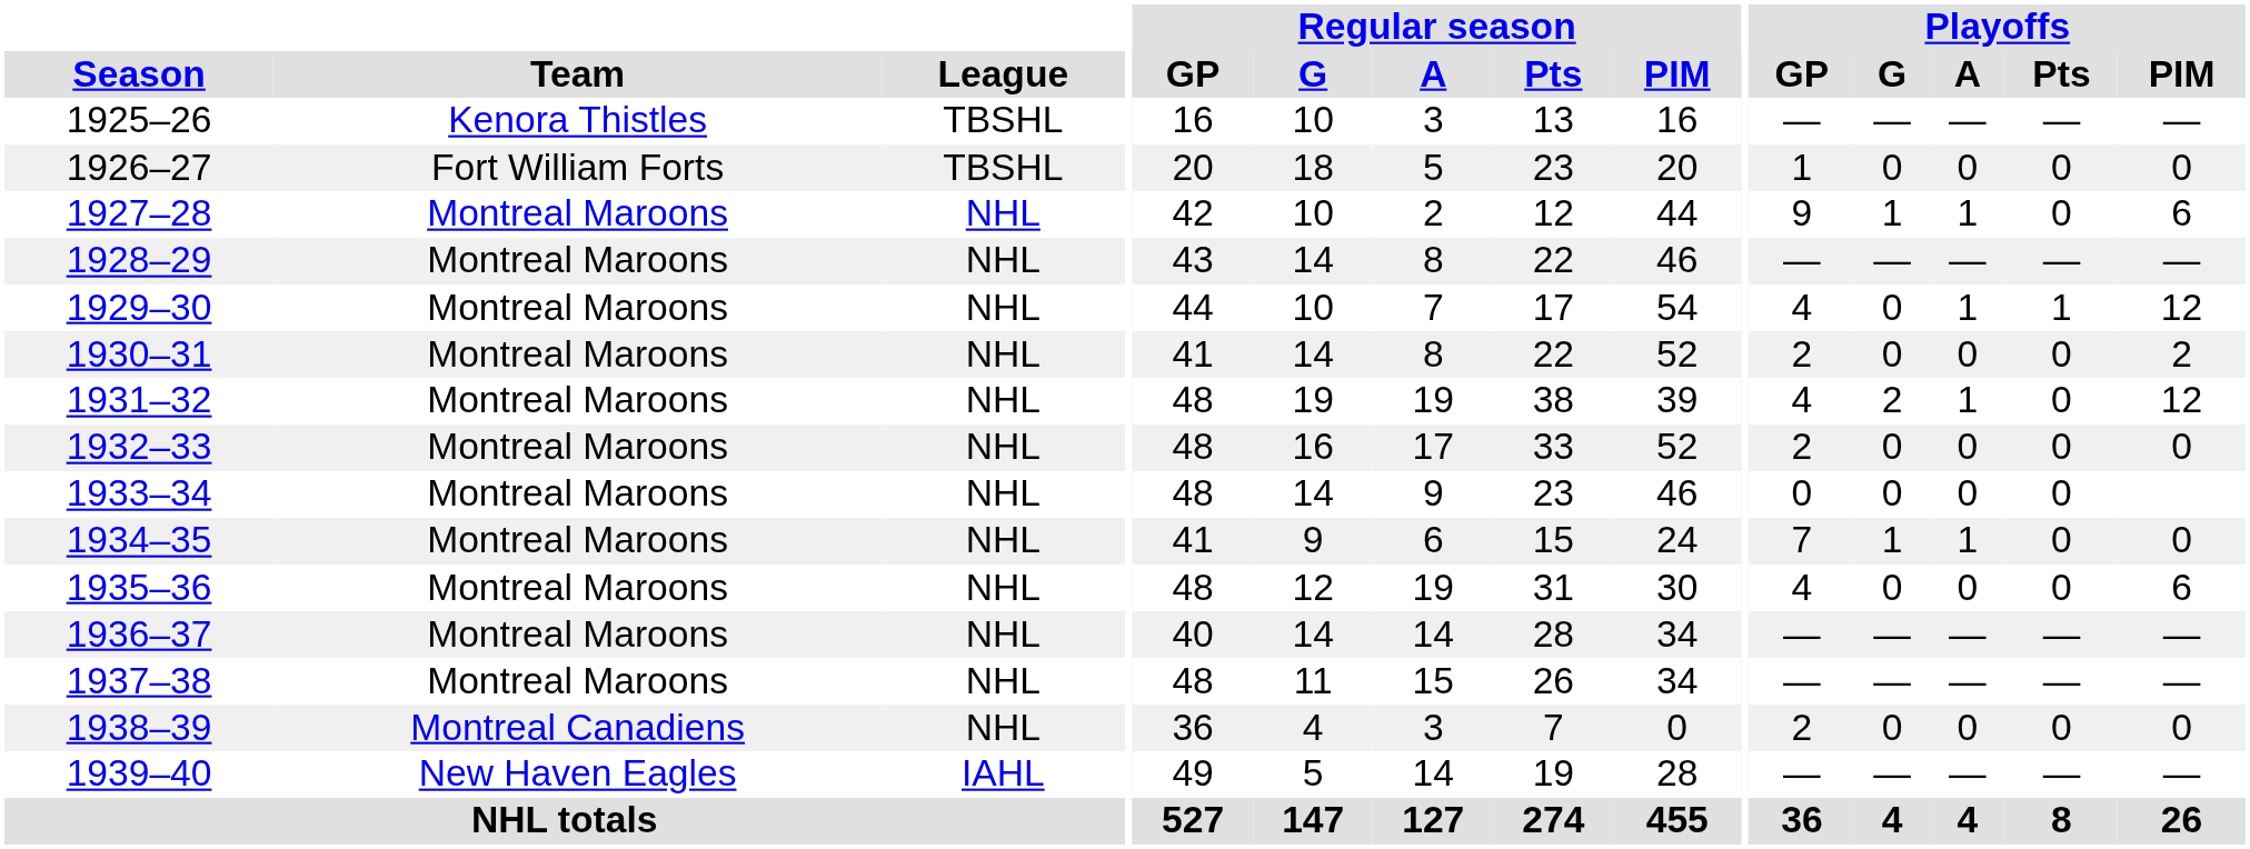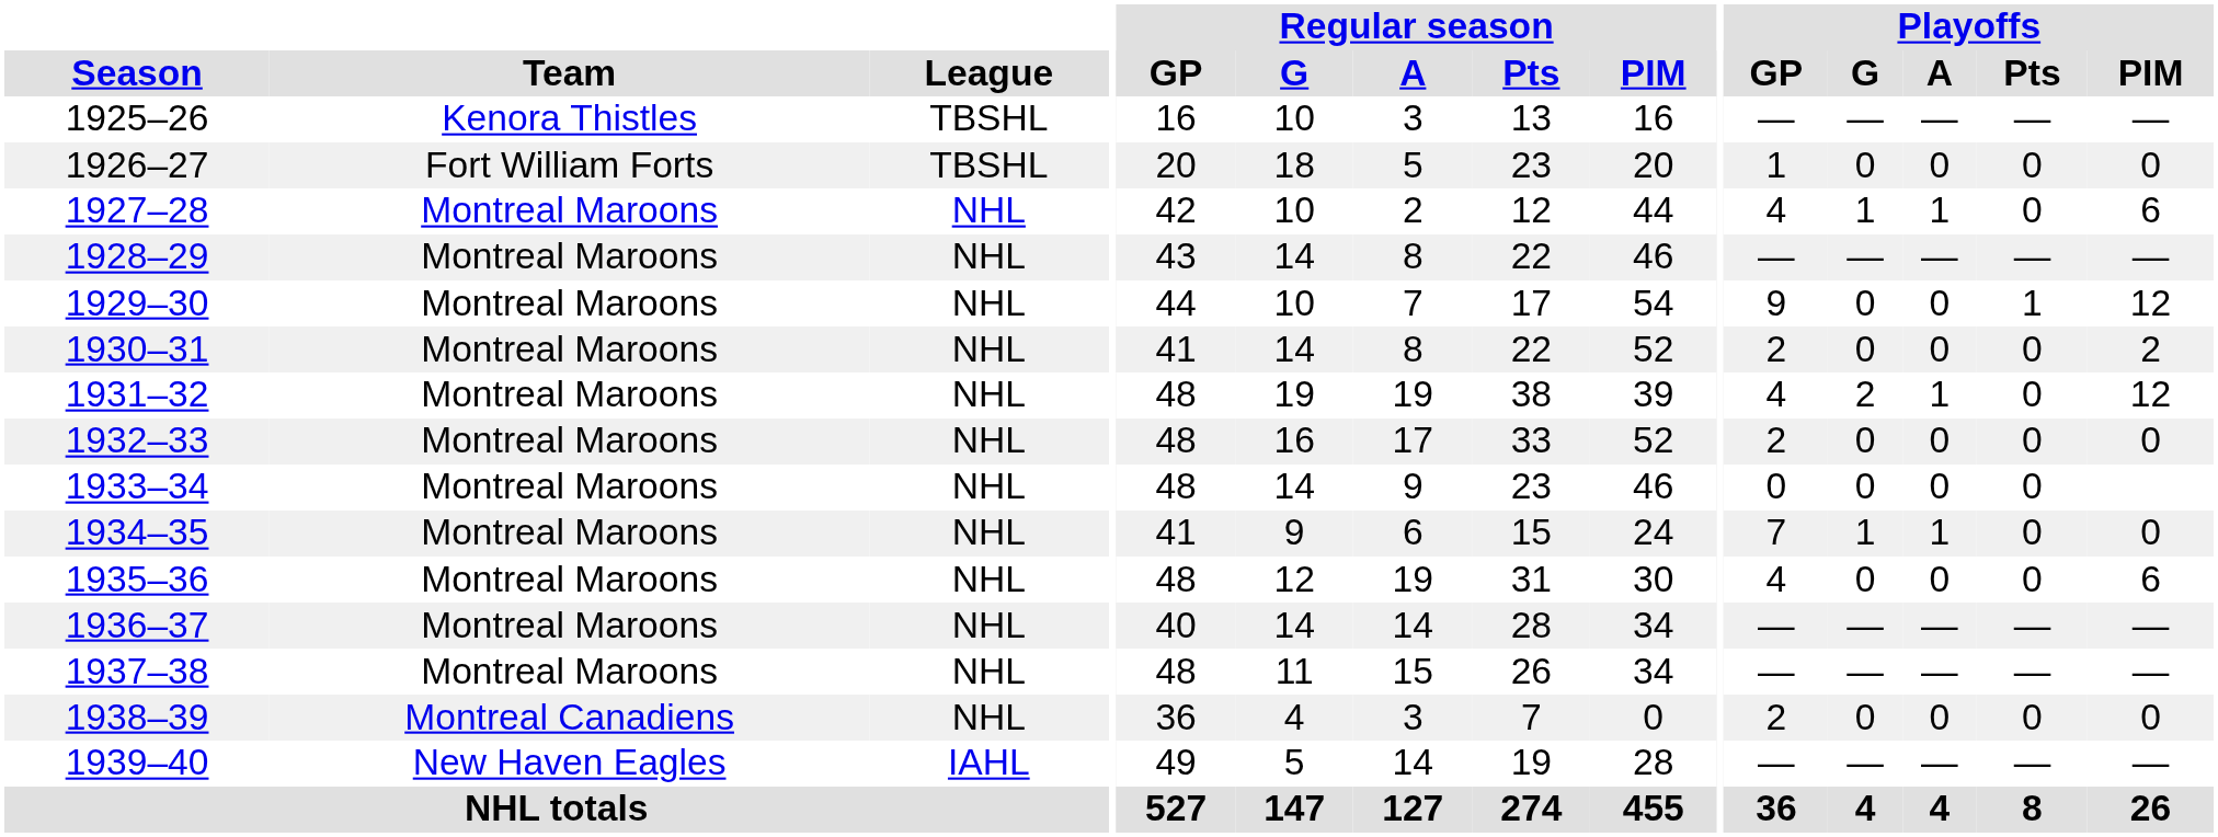 <table border="0" cellpadding="1" cellspacing="0" style="text-align:center; width:60em">
 <tr bgcolor="#e0e0e0">
 <th colspan="3" bgcolor="#ffffff"></th>
 <th rowspan="100" bgcolor="#ffffff"></th>
 <th colspan="5"><a href='#'>Regular season</a></th>
 <th rowspan="100" bgcolor="#ffffff"></th>
 <th colspan="5"><a href='#'>Playoffs</a></th>
 </tr>
 <tr bgcolor="#e0e0e0">
 <th><a href='#'>Season</a></th>
 <th>Team</th>
 <th>League</th>
 <th>GP</th>
 <th><a href='#'>G</a></th>
 <th><a href='#'>A</a></th>
 <th><a href='#'>Pts</a></th>
 <th><a href='#'>PIM</a></th>
 <th>GP</th>
 <th>G</th>
 <th>A</th>
 <th>Pts</th>
 <th>PIM</th>
 </tr>
 <tr>
 <td>1925–26</td>
 <td><a href='#'>Kenora Thistles</a></td>
 <td>TBSHL</td>
 <td>16</td>
 <td>10</td>
 <td>3</td>
 <td>13</td>
 <td>16</td>
 <td>—</td>
 <td>—</td>
 <td>—</td>
 <td>—</td>
 <td>—</td>
 </tr>
 <tr bgcolor="#f0f0f0">
 <td>1926–27</td>
 <td>Fort William Forts</td>
 <td>TBSHL</td>
 <td>20</td>
 <td>18</td>
 <td>5</td>
 <td>23</td>
 <td>20</td>
 <td>1</td>
 <td>0</td>
 <td>0</td>
 <td>0</td>
 <td>0</td>
 </tr>
 <tr>
 <td><a href='#'>1927–28</a></td>
 <td><a href='#'>Montreal Maroons</a></td>
 <td><a href='#'>NHL</a></td>
 <td>42</td>
 <td>10</td>
 <td>2</td>
 <td>12</td>
 <td>44</td>
-<td>9</td>
+<td>4</td>
 <td>1</td>
 <td>1</td>
 <td>0</td>
 <td>6</td>
 </tr>
 <tr bgcolor="#f0f0f0">
 <td><a href='#'>1928–29</a></td>
 <td>Montreal Maroons</td>
 <td>NHL</td>
 <td>43</td>
 <td>14</td>
 <td>8</td>
 <td>22</td>
 <td>46</td>
 <td>—</td>
 <td>—</td>
 <td>—</td>
 <td>—</td>
 <td>—</td>
 </tr>
 <tr>
 <td><a href='#'>1929–30</a></td>
 <td>Montreal Maroons</td>
 <td>NHL</td>
 <td>44</td>
 <td>10</td>
 <td>7</td>
 <td>17</td>
 <td>54</td>
-<td>4</td>
+<td>9</td>
 <td>0</td>
-<td>1</td>
+<td>0</td>
 <td>1</td>
 <td>12</td>
 </tr>
 <tr bgcolor="#f0f0f0">
 <td><a href='#'>1930–31</a></td>
 <td>Montreal Maroons</td>
 <td>NHL</td>
 <td>41</td>
 <td>14</td>
 <td>8</td>
 <td>22</td>
 <td>52</td>
 <td>2</td>
 <td>0</td>
 <td>0</td>
 <td>0</td>
 <td>2</td>
 </tr>
 <tr>
 <td><a href='#'>1931–32</a></td>
 <td>Montreal Maroons</td>
 <td>NHL</td>
 <td>48</td>
 <td>19</td>
 <td>19</td>
 <td>38</td>
 <td>39</td>
 <td>4</td>
 <td>2</td>
 <td>1</td>
 <td>0</td>
 <td>12</td>
 </tr>
 <tr bgcolor="#f0f0f0">
 <td><a href='#'>1932–33</a></td>
 <td>Montreal Maroons</td>
 <td>NHL</td>
 <td>48</td>
 <td>16</td>
 <td>17</td>
 <td>33</td>
 <td>52</td>
 <td>2</td>
 <td>0</td>
 <td>0</td>
 <td>0</td>
 <td>0</td>
 </tr>
 <tr>
 <td><a href='#'>1933–34</a></td>
 <td>Montreal Maroons</td>
 <td>NHL</td>
 <td>48</td>
 <td>14</td>
 <td>9</td>
 <td>23</td>
 <td>46</td>
 <td 4>0</td>
 <td>0</td>
 <td>0</td>
 <td>0</td>
 </tr>
 <tr bgcolor="#f0f0f0">
 <td><a href='#'>1934–35</a></td>
 <td>Montreal Maroons</td>
 <td>NHL</td>
 <td>41</td>
 <td>9</td>
 <td>6</td>
 <td>15</td>
 <td>24</td>
 <td>7</td>
 <td>1</td>
 <td>1</td>
 <td>0</td>
 <td>0</td>
 </tr>
 <tr>
 <td><a href='#'>1935–36</a></td>
 <td>Montreal Maroons</td>
 <td>NHL</td>
 <td>48</td>
 <td>12</td>
 <td>19</td>
 <td>31</td>
 <td>30</td>
 <td>4</td>
 <td>0</td>
 <td>0</td>
 <td>0</td>
 <td>6</td>
 </tr>
 <tr bgcolor="#f0f0f0">
 <td><a href='#'>1936–37</a></td>
 <td>Montreal Maroons</td>
 <td>NHL</td>
 <td>40</td>
 <td>14</td>
 <td>14</td>
 <td>28</td>
 <td>34</td>
 <td>—</td>
 <td>—</td>
 <td>—</td>
 <td>—</td>
 <td>—</td>
 </tr>
 <tr>
 <td><a href='#'>1937–38</a></td>
 <td>Montreal Maroons</td>
 <td>NHL</td>
 <td>48</td>
 <td>11</td>
 <td>15</td>
 <td>26</td>
 <td>34</td>
 <td>—</td>
 <td>—</td>
 <td>—</td>
 <td>—</td>
 <td>—</td>
 </tr>
 <tr bgcolor="#f0f0f0">
 <td><a href='#'>1938–39</a></td>
 <td><a href='#'>Montreal Canadiens</a></td>
 <td>NHL</td>
 <td>36</td>
 <td>4</td>
 <td>3</td>
 <td>7</td>
 <td>0</td>
 <td>2</td>
 <td>0</td>
 <td>0</td>
 <td>0</td>
 <td>0</td>
 </tr>
 <tr>
 <td><a href='#'>1939–40</a></td>
 <td><a href='#'>New Haven Eagles</a></td>
 <td><a href='#'>IAHL</a></td>
 <td>49</td>
 <td>5</td>
 <td>14</td>
 <td>19</td>
 <td>28</td>
 <td>—</td>
 <td>—</td>
 <td>—</td>
 <td>—</td>
 <td>—</td>
 </tr>
 <tr bgcolor="#e0e0e0">
 <th colspan="3">NHL totals</th>
 <th>527</th>
 <th>147</th>
 <th>127</th>
 <th>274</th>
 <th>455</th>
 <th>36</th>
 <th>4</th>
 <th>4</th>
 <th>8</th>
 <th>26</th>
 </tr>
 </table>
